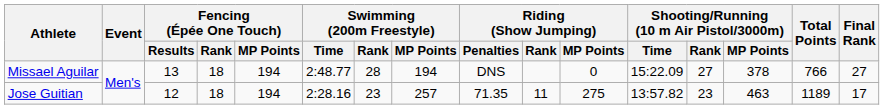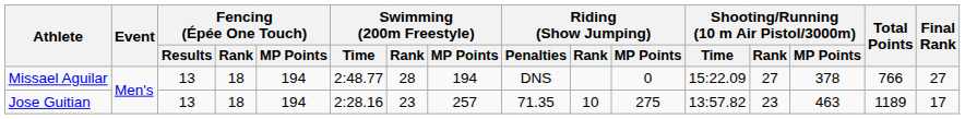 <table class="wikitable" border="1" style="font-size:90%">
 <tr>
 <th rowspan=2>Athlete</th>
 <th rowspan=2>Event</th>
 <th colspan=3>Fencing<br><span> (Épée One Touch)</span></th>
 <th colspan=3>Swimming<br><span> (200m Freestyle)</span></th>
 <th colspan=3>Riding<br><span> (Show Jumping)</span></th>
 <th colspan=3>Shooting/Running<br><span>(10 m Air Pistol/3000m)</span></th>
 <th rowspan=2>Total<br>Points</th>
 <th rowspan=2>Final<br>Rank</th>
 </tr>
 <tr style="font-size:95%">
 <th>Results</th>
 <th>Rank</th>
 <th>MP Points</th>
 <th>Time</th>
 <th>Rank</th>
 <th>MP Points</th>
 <th>Penalties</th>
 <th>Rank</th>
 <th>MP Points</th>
 <th>Time</th>
 <th>Rank</th>
 <th>MP Points</th>
 </tr>
 <tr align=center>
 <td align=left><a href='#'>Missael Aguilar</a></td>
 <td align=left rowspan=2><a href='#'>Men's</a></td>
 <td>13</td>
 <td>18</td>
 <td>194</td>
 <td>2:48.77</td>
 <td>28</td>
 <td>194</td>
 <td>DNS</td>
 <td></td>
 <td>0</td>
 <td>15:22.09</td>
 <td>27</td>
 <td>378</td>
 <td>766</td>
 <td>27</td>
 </tr>
 <tr align=center>
 <td align=left><a href='#'>Jose Guitian</a></td>
-<td>12</td>
+<td>13</td>
 <td>18</td>
 <td>194</td>
 <td>2:28.16</td>
 <td>23</td>
 <td>257</td>
 <td>71.35</td>
-<td>11</td>
+<td>10</td>
 <td>275</td>
 <td>13:57.82</td>
 <td>23</td>
 <td>463</td>
 <td>1189</td>
 <td>17</td>
 </tr>
 </table>
